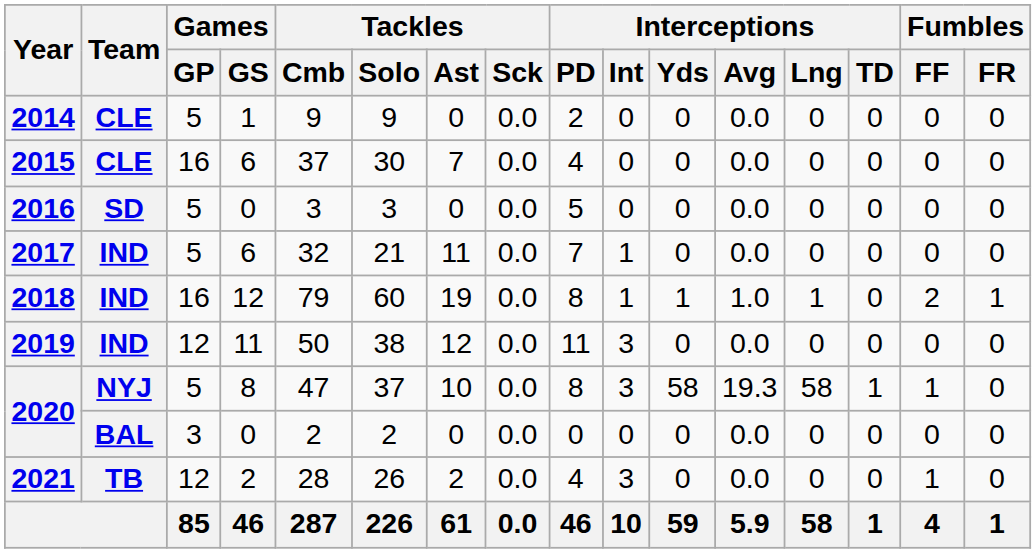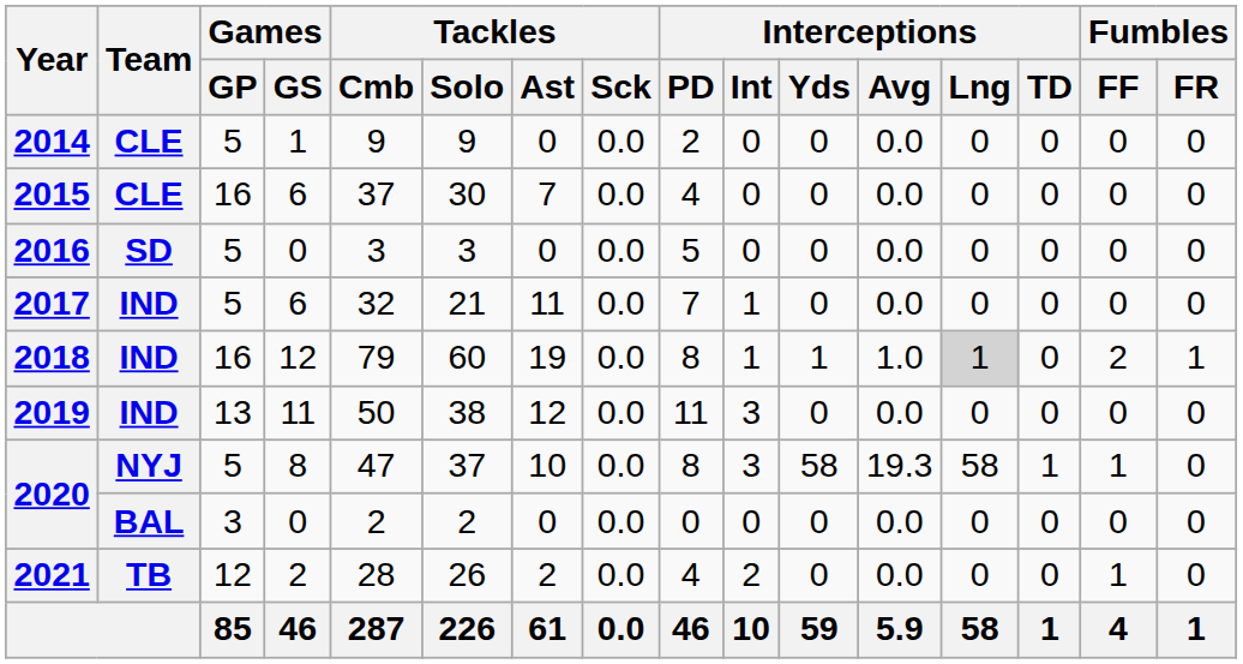 <table class="wikitable" style="text-align:center;">
 <tr>
 <th rowspan="2">Year</th>
 <th rowspan="2">Team</th>
 <th colspan="2">Games</th>
 <th colspan="4">Tackles</th>
 <th colspan="6">Interceptions</th>
 <th colspan="2">Fumbles</th>
 </tr>
 <tr>
 <th>GP</th>
 <th>GS</th>
 <th>Cmb</th>
 <th>Solo</th>
 <th>Ast</th>
 <th>Sck</th>
 <th>PD</th>
 <th>Int</th>
 <th>Yds</th>
 <th>Avg</th>
 <th>Lng</th>
 <th>TD</th>
 <th>FF</th>
 <th>FR</th>
 </tr>
 <tr>
 <th><a href='#'>2014</a></th>
 <th><a href='#'>CLE</a></th>
 <td>5</td>
 <td>1</td>
 <td>9</td>
 <td>9</td>
 <td>0</td>
 <td>0.0</td>
 <td>2</td>
 <td>0</td>
 <td>0</td>
 <td>0.0</td>
 <td>0</td>
 <td>0</td>
 <td>0</td>
 <td>0</td>
 </tr>
 <tr>
 <th><a href='#'>2015</a></th>
 <th><a href='#'>CLE</a></th>
 <td>16</td>
 <td>6</td>
 <td>37</td>
 <td>30</td>
 <td>7</td>
 <td>0.0</td>
 <td>4</td>
 <td>0</td>
 <td>0</td>
 <td>0.0</td>
 <td>0</td>
 <td>0</td>
 <td>0</td>
 <td>0</td>
 </tr>
 <tr>
 <th><a href='#'>2016</a></th>
 <th><a href='#'>SD</a></th>
 <td>5</td>
 <td>0</td>
 <td>3</td>
 <td>3</td>
 <td>0</td>
 <td>0.0</td>
 <td>5</td>
 <td>0</td>
 <td>0</td>
 <td>0.0</td>
 <td>0</td>
 <td>0</td>
 <td>0</td>
 <td>0</td>
 </tr>
 <tr>
 <th><a href='#'>2017</a></th>
 <th><a href='#'>IND</a></th>
 <td>5</td>
 <td>6</td>
 <td>32</td>
 <td>21</td>
 <td>11</td>
 <td>0.0</td>
 <td>7</td>
 <td>1</td>
 <td>0</td>
 <td>0.0</td>
 <td>0</td>
 <td>0</td>
 <td>0</td>
 <td>0</td>
 </tr>
 <tr>
 <th><a href='#'>2018</a></th>
 <th><a href='#'>IND</a></th>
 <td>16</td>
 <td>12</td>
 <td>79</td>
 <td>60</td>
 <td>19</td>
 <td>0.0</td>
 <td>8</td>
 <td>1</td>
 <td>1</td>
 <td>1.0</td>
-<td>1</td>
+<td style="background: lightgrey;">1</td>
 <td>0</td>
 <td>2</td>
 <td>1</td>
 </tr>
 <tr>
 <th><a href='#'>2019</a></th>
 <th><a href='#'>IND</a></th>
-<td>12</td>
+<td>13</td>
 <td>11</td>
 <td>50</td>
 <td>38</td>
 <td>12</td>
 <td>0.0</td>
 <td>11</td>
 <td>3</td>
 <td>0</td>
 <td>0.0</td>
 <td>0</td>
 <td>0</td>
 <td>0</td>
 <td>0</td>
 </tr>
 <tr>
 <th rowspan="2"><a href='#'>2020</a></th>
 <th><a href='#'>NYJ</a></th>
 <td>5</td>
 <td>8</td>
 <td>47</td>
 <td>37</td>
 <td>10</td>
 <td>0.0</td>
 <td>8</td>
 <td>3</td>
 <td>58</td>
 <td>19.3</td>
 <td>58</td>
 <td>1</td>
 <td>1</td>
 <td>0</td>
 </tr>
 <tr>
 <th><a href='#'>BAL</a></th>
 <td>3</td>
 <td>0</td>
 <td>2</td>
 <td>2</td>
 <td>0</td>
 <td>0.0</td>
 <td>0</td>
 <td>0</td>
 <td>0</td>
 <td>0.0</td>
 <td>0</td>
 <td>0</td>
 <td>0</td>
 <td>0</td>
 </tr>
 <tr>
 <th><a href='#'>2021</a></th>
 <th><a href='#'>TB</a></th>
 <td>12</td>
 <td>2</td>
 <td>28</td>
 <td>26</td>
 <td>2</td>
 <td>0.0</td>
 <td>4</td>
-<td>3</td>
+<td>2</td>
 <td>0</td>
 <td>0.0</td>
 <td>0</td>
 <td>0</td>
 <td>1</td>
 <td>0</td>
 </tr>
 <tr>
 <th colspan="2"></th>
 <th>85</th>
 <th>46</th>
 <th>287</th>
 <th>226</th>
 <th>61</th>
 <th>0.0</th>
 <th>46</th>
 <th>10</th>
 <th>59</th>
 <th>5.9</th>
 <th>58</th>
 <th>1</th>
 <th>4</th>
 <th>1</th>
 </tr>
 </table>
